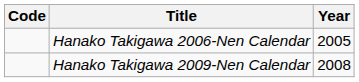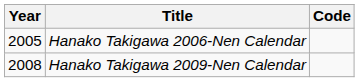 <table class="wikitable">
 <tr>
+<th>Year</th>
+<th>Title</th>
 <th>Code</th>
-<th>Title</th>
-<th>Year</th>
 </tr>
 <tr>
+<td>2005</td>
+<td><em>Hanako Takigawa 2006-Nen Calendar</em></td>
 <td></td>
-<td><em>Hanako Takigawa 2006-Nen Calendar</em></td>
-<td>2005</td>
 </tr>
 <tr>
+<td>2008</td>
+<td><em>Hanako Takigawa 2009-Nen Calendar</em></td>
 <td></td>
-<td><em>Hanako Takigawa 2009-Nen Calendar</em></td>
-<td>2008</td>
 </tr>
 </table>
